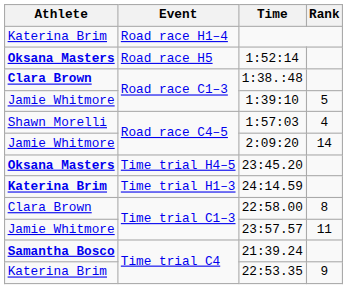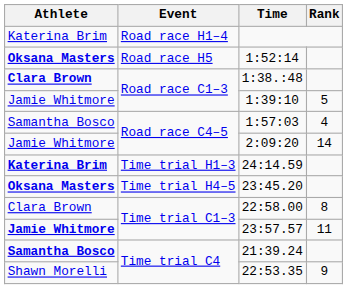 <table class=wikitable style=font-size:90%;text-align:center>
 <tr>
 <th>Athlete</th>
 <th>Event</th>
 <th>Time</th>
 <th>Rank</th>
 </tr>
 <tr>
 <td align=left><a href='#'>Katerina Brim</a></td>
 <td align=left><a href='#'>Road race H1–4</a></td>
 <td colspan=2></td>
 </tr>
 <tr>
 <td align=left><strong><a href='#'>Oksana Masters</a></strong></td>
 <td align=left><a href='#'>Road race H5</a></td>
 <td>1:52:14</td>
 <td></td>
 </tr>
 <tr>
 <td align=left><strong><a href='#'>Clara Brown</a></strong></td>
 <td align=left rowspan=2><a href='#'>Road race C1–3</a></td>
 <td>1:38.:48</td>
 <td></td>
 </tr>
 <tr>
 <td align=left><a href='#'>Jamie Whitmore</a></td>
 <td>1:39:10</td>
 <td>5</td>
 </tr>
 <tr>
-<td align=left><a href='#'>Shawn Morelli</a></td>
+<td align=left><a href='#'>Samantha Bosco</a></td>
 <td align=left rowspan=2><a href='#'>Road race C4–5</a></td>
 <td>1:57:03</td>
 <td>4</td>
 </tr>
 <tr>
 <td align=left><a href='#'>Jamie Whitmore</a></td>
 <td>2:09:20</td>
 <td>14</td>
 </tr>
 <tr>
+<td align=left><strong><a href='#'>Katerina Brim</a></strong></td>
+<td align=left><a href='#'>Time trial H1–3</a></td>
+<td>24:14.59</td>
+<td></td>
+</tr>
+<tr>
 <td align=left><strong><a href='#'>Oksana Masters</a></strong></td>
 <td align=left><a href='#'>Time trial H4–5</a></td>
 <td>23:45.20</td>
-<td></td>
-</tr>
-<tr>
-<td align=left><strong><a href='#'>Katerina Brim</a></strong></td>
-<td align=left><a href='#'>Time trial H1–3</a></td>
-<td>24:14.59</td>
 <td></td>
 </tr>
 <tr>
 <td align=left><a href='#'>Clara Brown</a></td>
 <td align=left rowspan=2><a href='#'>Time trial C1–3</a></td>
 <td>22:58.00</td>
 <td>8</td>
 </tr>
 <tr>
-<td align=left><a href='#'>Jamie Whitmore</a></td>
+<td align=left><strong><a href='#'>Jamie Whitmore</a></strong></td>
 <td>23:57.57</td>
 <td>11</td>
 </tr>
 <tr>
 <td align=left><strong><a href='#'>Samantha Bosco</a></strong></td>
 <td align=left rowspan=2><a href='#'>Time trial C4</a></td>
 <td>21:39.24</td>
 <td></td>
 </tr>
 <tr>
-<td align=left><a href='#'>Katerina Brim</a></td>
+<td align=left><a href='#'>Shawn Morelli</a></td>
 <td>22:53.35</td>
 <td>9</td>
 </tr>
 </table>
